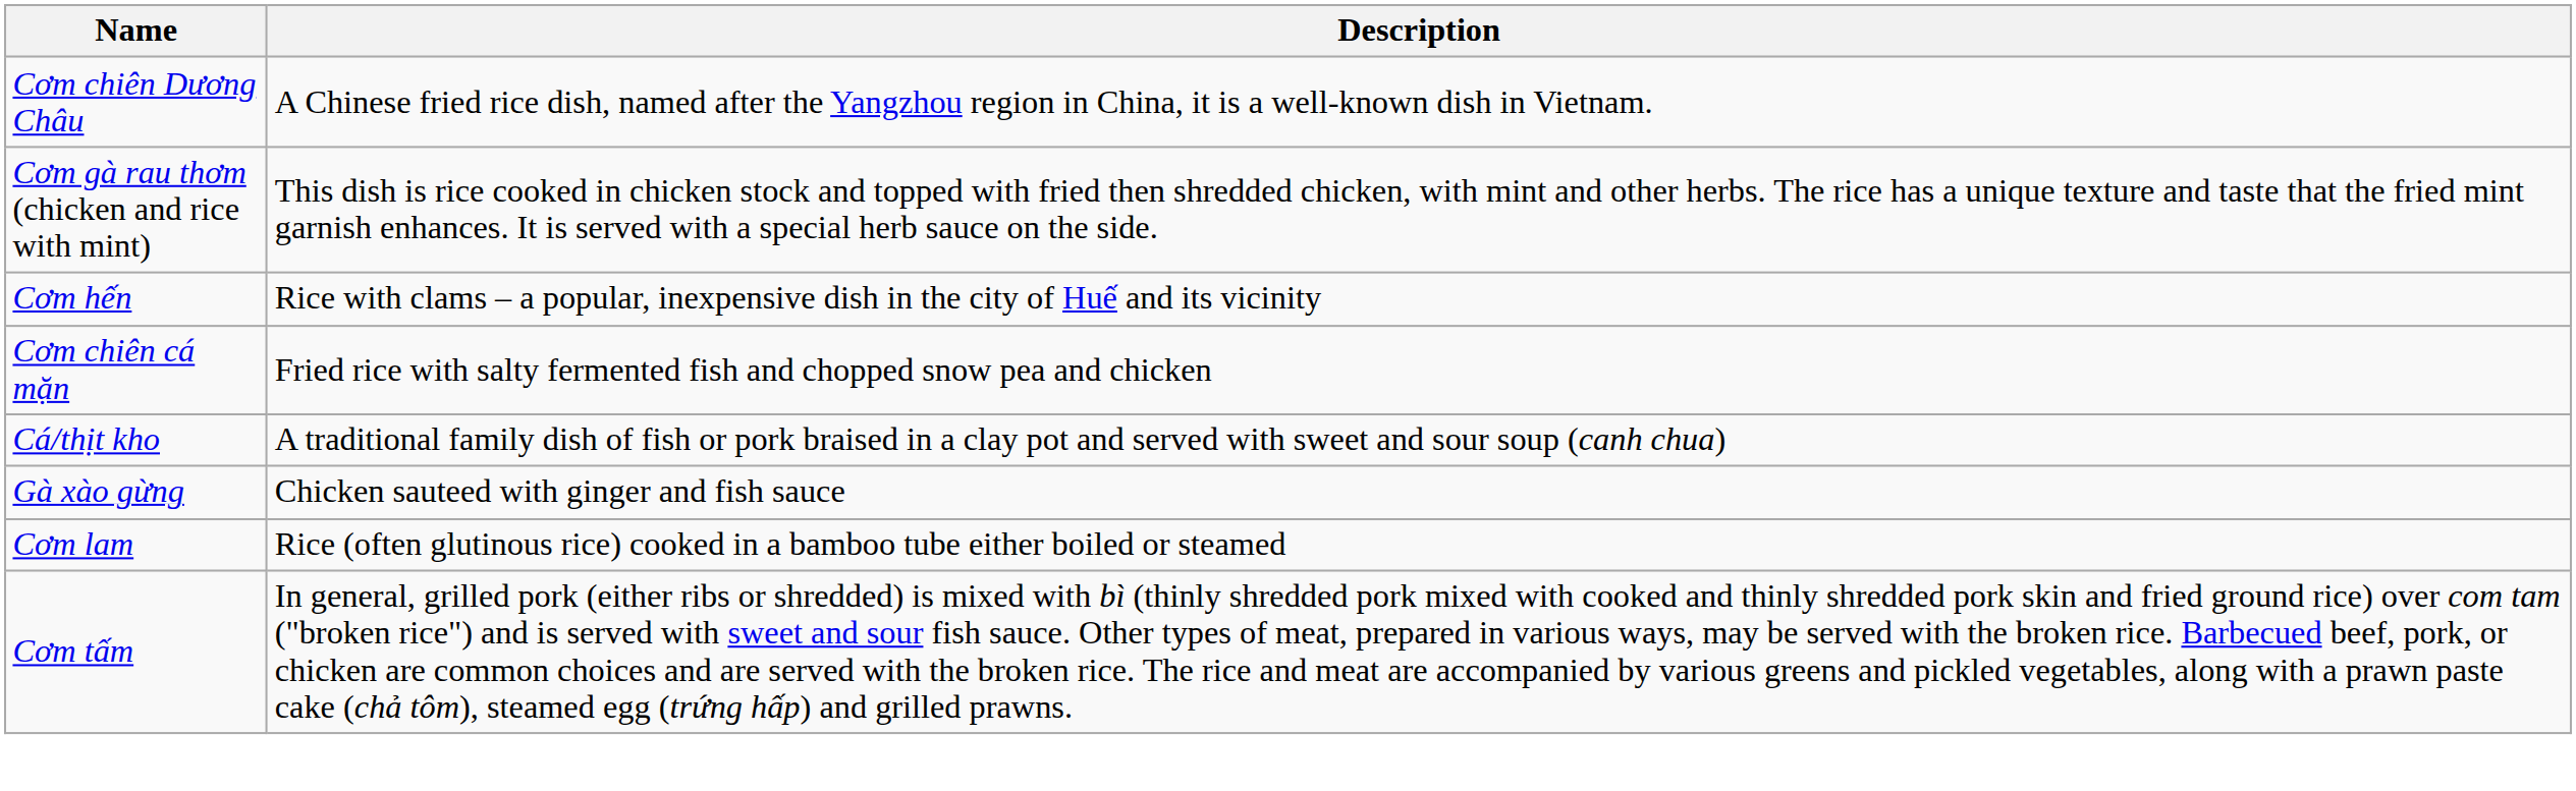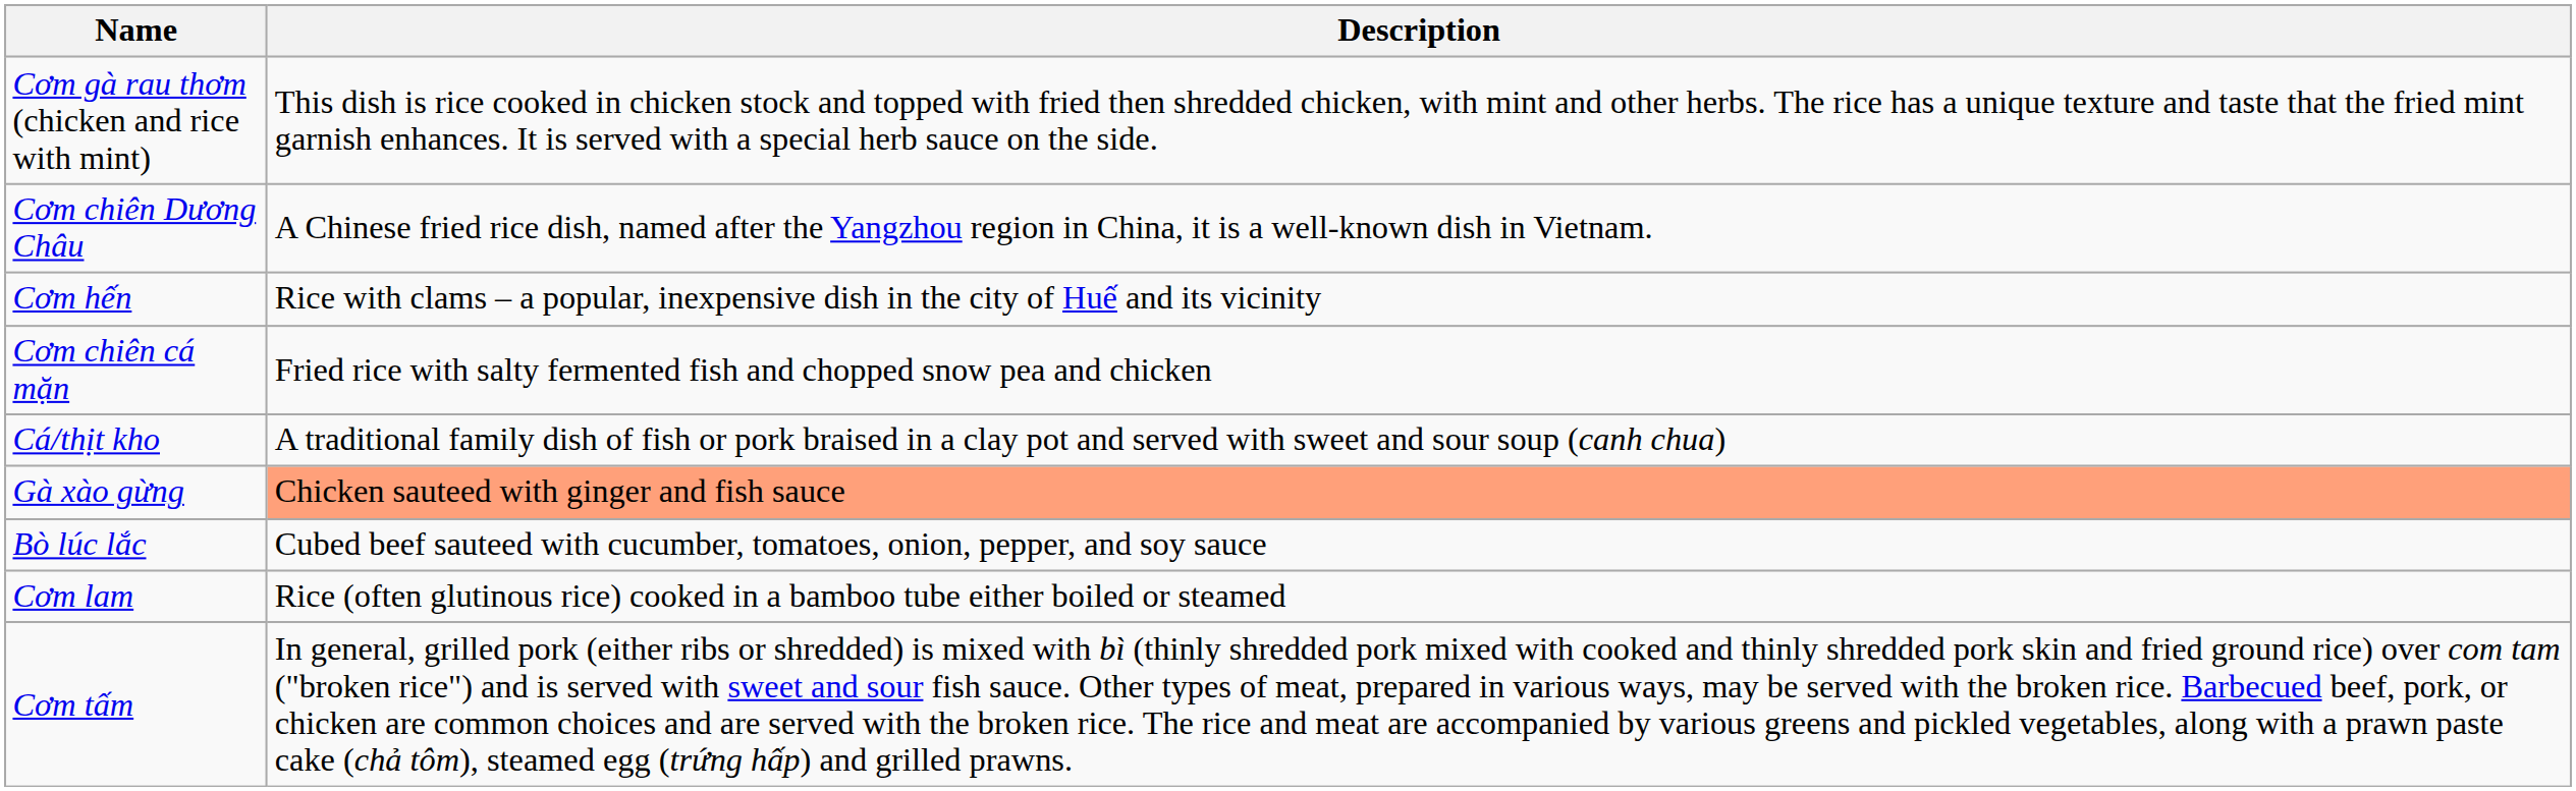 <table class="wikitable">
 <tr>
 <th scope="col" style="width:120px;">Name</th>
 <th>Description</th>
 </tr>
 <tr>
+<td><em><a href='#'>Cơm gà rau thơm</a></em> (chicken and rice with mint)</td>
+<td>This dish is rice cooked in chicken stock and topped with fried then shredded chicken, with mint and other herbs. The rice has a unique texture and taste that the fried mint garnish enhances. It is served with a special herb sauce on the side.</td>
+</tr>
+<tr>
 <td><em><a href='#'>Cơm chiên Dương Châu</a></em></td>
 <td>A Chinese fried rice dish, named after the <a href='#'>Yangzhou</a> region in China, it is a well-known dish in Vietnam.</td>
-</tr>
-<tr>
-<td><em><a href='#'>Cơm gà rau thơm</a></em> (chicken and rice with mint)</td>
-<td>This dish is rice cooked in chicken stock and topped with fried then shredded chicken, with mint and other herbs. The rice has a unique texture and taste that the fried mint garnish enhances. It is served with a special herb sauce on the side.</td>
 </tr>
 <tr>
 <td><em><a href='#'>Cơm hến</a></em></td>
 <td>Rice with clams – a popular, inexpensive dish in the city of <a href='#'>Huế</a> and its vicinity</td>
 </tr>
 <tr>
 <td><em><a href='#'>Cơm chiên cá mặn</a></em></td>
 <td>Fried rice with salty fermented fish and chopped snow pea and chicken</td>
 </tr>
 <tr>
 <td><em><a href='#'>Cá/thịt kho</a></em></td>
 <td>A traditional family dish of fish or pork braised in a clay pot and served with sweet and sour soup (<em>canh chua</em>)</td>
 </tr>
 <tr>
 <td><em><a href='#'>Gà xào gừng</a></em></td>
-<td>Chicken sauteed with ginger and fish sauce</td>
+<td style="background: lightsalmon;">Chicken sauteed with ginger and fish sauce</td>
+</tr>
+<tr>
+<td><em><a href='#'>Bò lúc lắc</a></em></td>
+<td>Cubed beef sauteed with cucumber, tomatoes, onion, pepper, and soy sauce</td>
 </tr>
 <tr>
 <td><em><a href='#'>Cơm lam</a></em></td>
 <td>Rice (often glutinous rice) cooked in a bamboo tube either boiled or steamed</td>
 </tr>
 <tr>
 <td><em><a href='#'>Cơm tấm</a></em></td>
 <td>In general, grilled pork (either ribs or shredded) is mixed with <em>bì</em> (thinly shredded pork mixed with cooked and thinly shredded pork skin and fried ground rice) over <em>com tam</em> ("broken rice") and is served with <a href='#'>sweet and sour</a> fish sauce. Other types of meat, prepared in various ways, may be served with the broken rice. <a href='#'>Barbecued</a> beef, pork, or chicken are common choices and are served with the broken rice. The rice and meat are accompanied by various greens and pickled vegetables, along with a prawn paste cake (<em>chả tôm</em>), steamed egg (<em>trứng hấp</em>) and grilled prawns.</td>
 </tr>
 </table>
